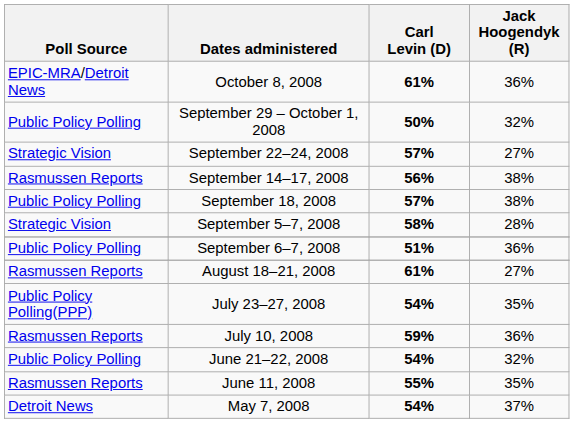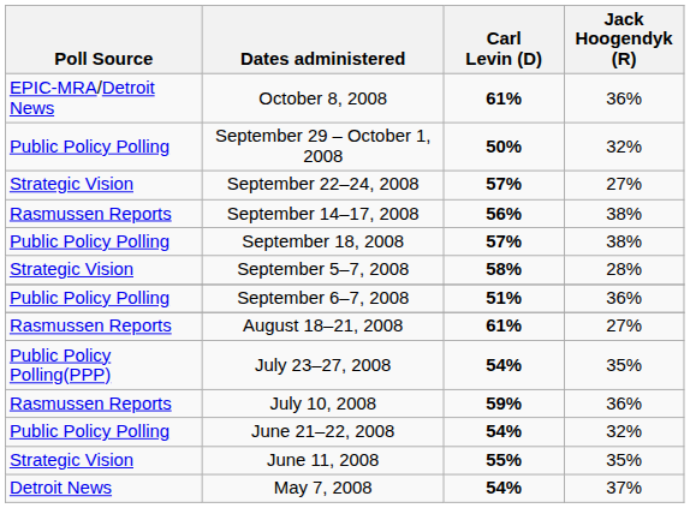 <table class="wikitable" style="text-align:center">
 <tr valign=bottom>
 <th>Poll Source</th>
 <th>Dates administered</th>
 <th style="width:100px;">Carl<br>Levin (D)</th>
 <th style="width:100px;">Jack<br>Hoogendyk (R)</th>
 </tr>
 <tr>
 <td align=left><a href='#'>EPIC-MRA</a>/<a href='#'>Detroit News</a></td>
 <td>October 8, 2008</td>
 <td><strong>61%</strong></td>
 <td>36%</td>
 </tr>
 <tr>
 <td align=left><a href='#'>Public Policy Polling</a></td>
 <td>September 29 – October 1, 2008</td>
 <td><strong>50%</strong></td>
 <td>32%</td>
 </tr>
 <tr>
 <td align=left><a href='#'>Strategic Vision</a></td>
 <td>September 22–24, 2008</td>
 <td><strong>57%</strong></td>
 <td>27%</td>
 </tr>
 <tr>
 <td align=left><a href='#'>Rasmussen Reports</a></td>
 <td>September 14–17, 2008</td>
 <td><strong>56%</strong></td>
 <td>38%</td>
 </tr>
 <tr>
 <td align=left><a href='#'>Public Policy Polling</a></td>
 <td>September 18, 2008</td>
 <td><strong>57%</strong></td>
 <td>38%</td>
 </tr>
 <tr>
 <td align=left><a href='#'>Strategic Vision</a></td>
 <td>September 5–7, 2008</td>
 <td><strong>58%</strong></td>
 <td>28%</td>
 </tr>
 <tr>
 </tr>
 <tr>
 <td align=left><a href='#'>Public Policy Polling</a></td>
 <td>September 6–7, 2008</td>
 <td><strong>51%</strong></td>
 <td>36%</td>
 </tr>
 <tr>
 </tr>
 <tr>
 <td align=left><a href='#'>Rasmussen Reports</a></td>
 <td>August 18–21, 2008</td>
 <td><strong>61%</strong></td>
 <td>27%</td>
 </tr>
 <tr>
 <td align=left><a href='#'>Public Policy Polling(PPP)</a></td>
 <td>July 23–27, 2008</td>
 <td><strong>54%</strong></td>
 <td>35%</td>
 </tr>
 <tr>
 <td align=left><a href='#'>Rasmussen Reports</a></td>
 <td>July 10, 2008</td>
 <td><strong>59%</strong></td>
 <td>36%</td>
 </tr>
 <tr>
 <td align=left><a href='#'>Public Policy Polling</a></td>
 <td>June 21–22, 2008</td>
 <td><strong>54%</strong></td>
 <td>32%</td>
 </tr>
 <tr>
-<td align=left><a href='#'>Rasmussen Reports</a></td>
+<td align=left><a href='#'>Strategic Vision</a></td>
 <td>June 11, 2008</td>
 <td><strong>55%</strong></td>
 <td>35%</td>
 </tr>
 <tr>
 <td align=left><a href='#'>Detroit News</a></td>
 <td>May 7, 2008</td>
 <td><strong>54%</strong></td>
 <td>37%</td>
 </tr>
 </table>
